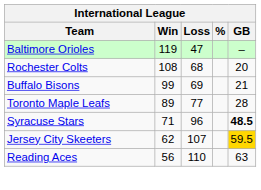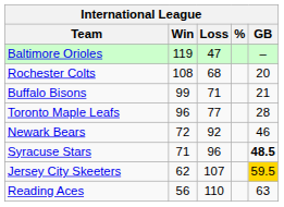 <table class="wikitable">
 <tr>
 <th colspan="5">International League</th>
 </tr>
 <tr>
 <th width="60%">Team</th>
 <th>Win</th>
 <th>Loss</th>
 <th>%</th>
 <th>GB</th>
 </tr>
 <tr align=center bgcolor=ccffcc>
 <td align=left><a href='#'>Baltimore Orioles</a></td>
 <td>119</td>
 <td>47</td>
 <td></td>
 <td>–</td>
 </tr>
 <tr align=center>
 <td align=left><a href='#'>Rochester Colts</a></td>
 <td>108</td>
 <td>68</td>
 <td></td>
 <td>20</td>
 </tr>
 <tr align=center>
 <td align=left><a href='#'>Buffalo Bisons</a></td>
 <td>99</td>
-<td>69</td>
+<td>71</td>
 <td></td>
 <td>21</td>
 </tr>
 <tr align=center>
 <td align=left><a href='#'>Toronto Maple Leafs</a></td>
-<td>89</td>
+<td>96</td>
 <td>77</td>
 <td></td>
 <td>28</td>
+</tr>
+<tr align=center>
+<td align=left><a href='#'>Newark Bears</a></td>
+<td>72</td>
+<td>92</td>
+<td></td>
+<td>46</td>
 </tr>
 <tr align=center>
 <td align=left><a href='#'>Syracuse Stars</a></td>
 <td>71</td>
 <td>96</td>
 <td></td>
 <td><strong>48.5</strong></td>
 </tr>
 <tr align=center>
 <td align=left><a href='#'>Jersey City Skeeters</a></td>
 <td>62</td>
 <td>107</td>
 <td></td>
 <td style="background: gold;">59.5</td>
 </tr>
 <tr align=center>
 <td align=left><a href='#'>Reading Aces</a></td>
 <td>56</td>
 <td>110</td>
 <td></td>
 <td>63</td>
 </tr>
 </table>
